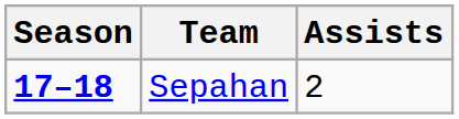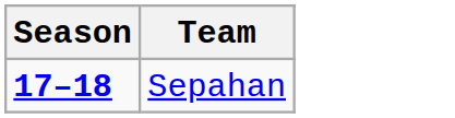 <table class="wikitable">
 <tr>
 <th>Season</th>
 <th>Team</th>
-<th>Assists</th>
 </tr>
 <tr>
 <td><strong><a href='#'>17–18</a></strong></td>
 <td rowspan="1"><a href='#'>Sepahan</a></td>
-<td>2</td>
 </tr>
 </table>
